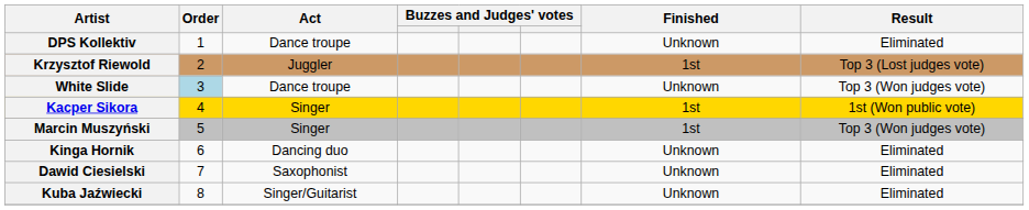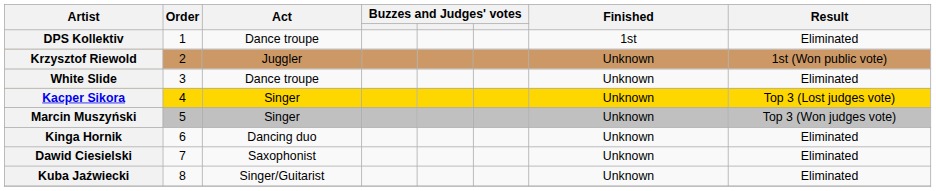 <table class="wikitable plainrowheaders sortable" style="text-align:center" width="76%;">
 <tr>
 <th scope="col" rowspan="2" class="unsortable" style="width:17em;">Artist</th>
 <th scope="col" rowspan="2" style="width:1em;">Order</th>
 <th scope="col" rowspan="2" class="unsortable" style="width:16em;">Act</th>
 <th colspan="3">Buzzes and Judges' votes</th>
 <th scope="col" rowspan="2" style="width:23em;">Finished</th>
 <th scope="col" rowspan="2" style="width:23em;">Result</th>
 </tr>
 <tr>
 <th scope="col" class="unsortable" style="width:6em;"></th>
 <th scope="col" class="unsortable" style="width:6em;"></th>
 <th scope="col" class="unsortable" style="width:6em;"></th>
 </tr>
 <tr>
 <th scope="row">DPS Kollektiv</th>
 <td>1</td>
 <td>Dance troupe</td>
 <td></td>
 <td></td>
 <td></td>
-<td>Unknown</td>
+<td>1st</td>
 <td>Eliminated</td>
 </tr>
 <tr style="background:#c96;">
 <th scope="row">Krzysztof Riewold</th>
 <td>2</td>
 <td>Juggler</td>
 <td></td>
 <td></td>
 <td></td>
-<td>1st</td>
-<td>Top 3 (Lost judges vote)</td>
+<td>Unknown</td>
+<td>1st (Won public vote)</td>
 </tr>
 <tr>
 <th scope="row">White Slide</th>
-<td style="background: lightblue;">3</td>
+<td>3</td>
 <td>Dance troupe</td>
 <td></td>
 <td></td>
 <td></td>
 <td>Unknown</td>
-<td>Top 3 (Won judges vote)</td>
+<td>Eliminated</td>
 </tr>
 <tr style="background:gold;">
 <th scope="row"><a href='#'>Kacper Sikora</a></th>
 <td>4</td>
 <td>Singer</td>
 <td></td>
 <td></td>
 <td></td>
-<td>1st</td>
-<td>1st (Won public vote)</td>
+<td>Unknown</td>
+<td>Top 3 (Lost judges vote)</td>
 </tr>
 <tr style="background:silver;">
 <th scope="row">Marcin Muszyński</th>
 <td>5</td>
 <td>Singer</td>
 <td></td>
 <td></td>
 <td></td>
-<td>1st</td>
+<td>Unknown</td>
 <td>Top 3 (Won judges vote)</td>
 </tr>
 <tr>
 <th scope="row">Kinga Hornik</th>
 <td>6</td>
 <td>Dancing duo</td>
 <td></td>
 <td></td>
 <td></td>
 <td>Unknown</td>
 <td>Eliminated</td>
 </tr>
 <tr>
 <th scope="row">Dawid Ciesielski</th>
 <td>7</td>
 <td>Saxophonist</td>
 <td></td>
 <td></td>
 <td></td>
 <td>Unknown</td>
 <td>Eliminated</td>
 </tr>
 <tr>
 <th scope="row">Kuba Jaźwiecki</th>
 <td>8</td>
 <td>Singer/Guitarist</td>
 <td></td>
 <td></td>
 <td></td>
 <td>Unknown</td>
 <td>Eliminated</td>
 </tr>
 <tr>
 </tr>
 </table>
